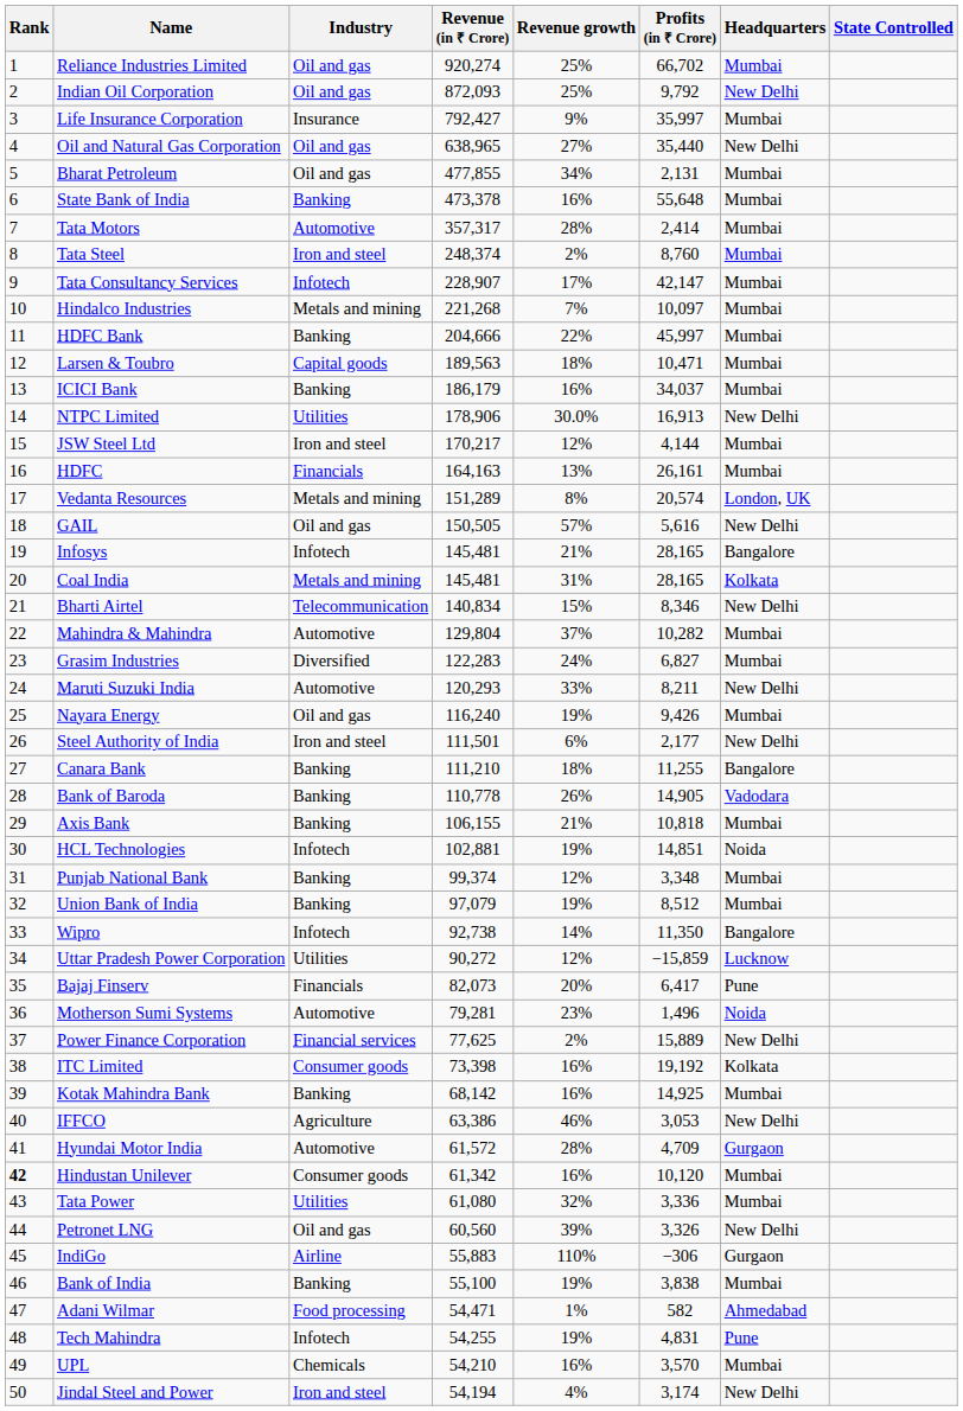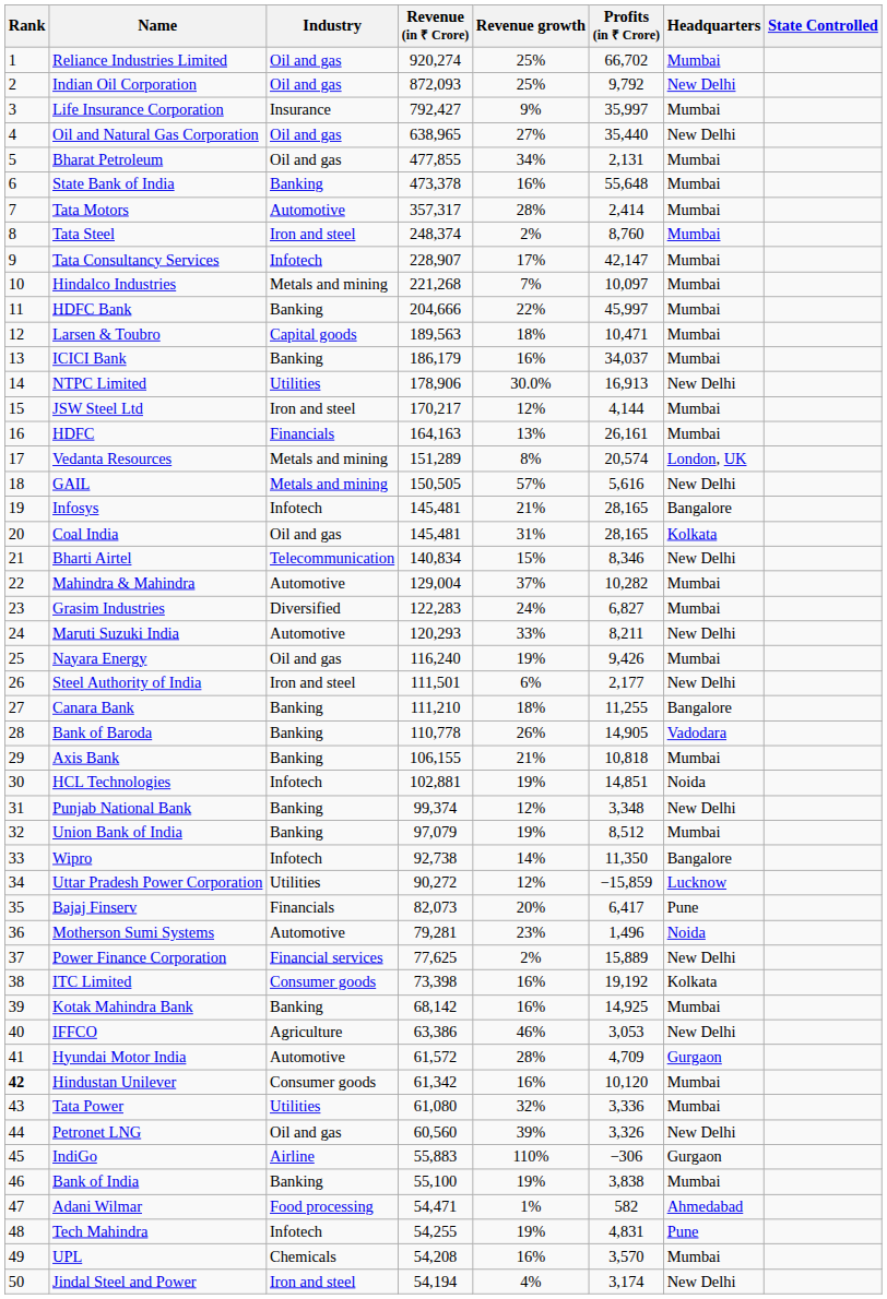 <table class="wikitable sortable">
 <tr>
 <th>Rank</th>
 <th>Name</th>
 <th>Industry</th>
 <th>Revenue<br><small>(in  <strong>₹ Crore</strong>)</small></th>
 <th>Revenue growth</th>
 <th>Profits<br><small>(in  <strong>₹ Crore</strong>)</small></th>
 <th>Headquarters</th>
 <th><a href='#'>State Controlled</a></th>
 </tr>
 <tr>
 <td>1</td>
 <td><a href='#'>Reliance Industries Limited</a></td>
 <td><a href='#'>Oil and gas</a></td>
 <td style="text-align:center;">920,274</td>
 <td style="text-align:center;">  25%</td>
 <td style="text-align:center;">66,702</td>
 <td><a href='#'>Mumbai</a></td>
 <td></td>
 </tr>
 <tr>
 <td>2</td>
 <td><a href='#'>Indian Oil Corporation</a></td>
 <td><a href='#'>Oil and gas</a></td>
 <td style="text-align:center;">872,093</td>
 <td style="text-align:center;">  25%</td>
 <td style="text-align:center;">9,792</td>
 <td><a href='#'>New Delhi</a></td>
 <td></td>
 </tr>
 <tr>
 <td>3</td>
 <td><a href='#'>Life Insurance Corporation</a></td>
 <td>Insurance</td>
 <td style="text-align:center;">792,427</td>
 <td style="text-align:center;">  9%</td>
 <td style="text-align:center;">35,997</td>
 <td>Mumbai</td>
 <td></td>
 </tr>
 <tr>
 <td>4</td>
 <td><a href='#'>Oil and Natural Gas Corporation</a></td>
 <td><a href='#'>Oil and gas</a></td>
 <td style="text-align:center;">638,965</td>
 <td style="text-align:center;">  27%</td>
 <td style="text-align:center;">35,440</td>
 <td>New Delhi</td>
 <td></td>
 </tr>
 <tr>
 <td>5</td>
 <td><a href='#'>Bharat Petroleum</a></td>
 <td>Oil and gas</td>
 <td style="text-align:center;">477,855</td>
 <td style="text-align:center;">  34%</td>
 <td style="text-align:center;">2,131</td>
 <td>Mumbai</td>
 <td></td>
 </tr>
 <tr>
 <td>6</td>
 <td><a href='#'>State Bank of India</a></td>
 <td><a href='#'>Banking</a></td>
 <td style="text-align:center;">473,378</td>
 <td style="text-align:center;">  16%</td>
 <td style="text-align:center;">55,648</td>
 <td>Mumbai</td>
 <td></td>
 </tr>
 <tr>
 <td>7</td>
 <td><a href='#'>Tata Motors</a></td>
 <td><a href='#'>Automotive</a></td>
 <td style="text-align:center;">357,317</td>
 <td style="text-align:center;">  28%</td>
 <td style="text-align:center;">2,414</td>
 <td>Mumbai</td>
 <td></td>
 </tr>
 <tr>
 <td>8</td>
 <td><a href='#'>Tata Steel</a></td>
 <td><a href='#'>Iron and steel</a></td>
 <td style="text-align:center;">248,374</td>
 <td style="text-align:center;">  2%</td>
 <td style="text-align:center;">8,760</td>
 <td><a href='#'>Mumbai</a></td>
 <td></td>
 </tr>
 <tr>
 <td>9</td>
 <td><a href='#'>Tata Consultancy Services</a></td>
 <td><a href='#'>Infotech</a></td>
 <td style="text-align:center;">228,907</td>
 <td style="text-align:center;">  17%</td>
 <td style="text-align:center;">42,147</td>
 <td>Mumbai</td>
 <td></td>
 </tr>
 <tr>
 <td>10</td>
 <td><a href='#'>Hindalco Industries</a></td>
 <td>Metals and mining</td>
 <td style="text-align:center;">221,268</td>
 <td style="text-align:center;">  7%</td>
 <td style="text-align:center;">10,097</td>
 <td>Mumbai</td>
 <td></td>
 </tr>
 <tr>
 <td>11</td>
 <td><a href='#'>HDFC Bank</a></td>
 <td>Banking</td>
 <td style="text-align:center;">204,666</td>
 <td style="text-align:center;">  22%</td>
 <td style="text-align:center;">45,997</td>
 <td>Mumbai</td>
 <td></td>
 </tr>
 <tr>
 <td>12</td>
 <td><a href='#'>Larsen & Toubro</a></td>
 <td><a href='#'>Capital goods</a></td>
 <td style="text-align:center;">189,563</td>
 <td style="text-align:center;">  18%</td>
 <td style="text-align:center;">10,471</td>
 <td>Mumbai</td>
 <td></td>
 </tr>
 <tr>
 <td>13</td>
 <td><a href='#'>ICICI Bank</a></td>
 <td>Banking</td>
 <td style="text-align:center;">186,179</td>
 <td style="text-align:center;">  16%</td>
 <td style="text-align:center;">34,037</td>
 <td>Mumbai</td>
 <td></td>
 </tr>
 <tr>
 <td>14</td>
 <td><a href='#'>NTPC Limited</a></td>
 <td><a href='#'>Utilities</a></td>
 <td style="text-align:center;">178,906</td>
 <td style="text-align:center;">  30.0%</td>
 <td style="text-align:center;">16,913</td>
 <td>New Delhi</td>
 <td></td>
 </tr>
 <tr>
 <td>15</td>
 <td><a href='#'>JSW Steel Ltd</a></td>
 <td>Iron and steel</td>
 <td style="text-align:center;">170,217</td>
 <td style="text-align:center;">  12%</td>
 <td style="text-align:center;">4,144</td>
 <td>Mumbai</td>
 <td></td>
 </tr>
 <tr>
 <td>16</td>
 <td><a href='#'>HDFC</a></td>
 <td><a href='#'>Financials</a></td>
 <td style="text-align:center;">164,163</td>
 <td style="text-align:center;">  13%</td>
 <td style="text-align:center;">26,161</td>
 <td>Mumbai</td>
 <td></td>
 </tr>
 <tr>
 <td>17</td>
 <td><a href='#'>Vedanta Resources</a></td>
 <td>Metals and mining</td>
 <td style="text-align:center;">151,289</td>
 <td style="text-align:center;">  8%</td>
 <td style="text-align:center;">20,574</td>
 <td><a href='#'>London</a>, <a href='#'>UK</a></td>
 <td></td>
 </tr>
 <tr>
 <td>18</td>
 <td><a href='#'>GAIL</a></td>
-<td>Oil and gas</td>
+<td><a href='#'>Metals and mining</a></td>
 <td style="text-align:center;">150,505</td>
 <td style="text-align:center;">  57%</td>
 <td style="text-align:center;">5,616</td>
 <td>New Delhi</td>
 <td></td>
 </tr>
 <tr>
 <td>19</td>
 <td><a href='#'>Infosys</a></td>
 <td>Infotech</td>
 <td style="text-align:center;">145,481</td>
 <td style="text-align:center;">  21%</td>
 <td style="text-align:center;">28,165</td>
 <td>Bangalore</td>
 <td></td>
 </tr>
 <tr>
 <td>20</td>
 <td><a href='#'>Coal India</a></td>
-<td><a href='#'>Metals and mining</a></td>
+<td>Oil and gas</td>
 <td style="text-align:center;">145,481</td>
 <td style="text-align:center;">  31%</td>
 <td style="text-align:center;">28,165</td>
 <td><a href='#'>Kolkata</a></td>
 <td></td>
 </tr>
 <tr>
 <td>21</td>
 <td><a href='#'>Bharti Airtel</a></td>
 <td><a href='#'>Telecommunication</a></td>
 <td style="text-align:center;">140,834</td>
 <td style="text-align:center;">  15%</td>
 <td style="text-align:center;">8,346</td>
 <td>New Delhi</td>
 <td></td>
 </tr>
 <tr>
 <td>22</td>
 <td><a href='#'>Mahindra & Mahindra</a></td>
 <td>Automotive</td>
-<td style="text-align:center;">129,804</td>
+<td style="text-align:center;">129,004</td>
 <td style="text-align:center;">  37%</td>
 <td style="text-align:center;">10,282</td>
 <td>Mumbai</td>
 <td></td>
 </tr>
 <tr>
 <td>23</td>
 <td><a href='#'>Grasim Industries</a></td>
 <td>Diversified</td>
 <td style="text-align:center;">122,283</td>
 <td style="text-align:center;">  24%</td>
 <td style="text-align:center;">6,827</td>
 <td>Mumbai</td>
 <td></td>
 </tr>
 <tr>
 <td>24</td>
 <td><a href='#'>Maruti Suzuki India</a></td>
 <td>Automotive</td>
 <td style="text-align:center;">120,293</td>
 <td style="text-align:center;">  33%</td>
 <td style="text-align:center;">8,211</td>
 <td>New Delhi</td>
 <td></td>
 </tr>
 <tr>
 <td>25</td>
 <td><a href='#'>Nayara Energy</a></td>
 <td>Oil and gas</td>
 <td style="text-align:center;">116,240</td>
 <td style="text-align:center;">  19%</td>
 <td style="text-align:center;">9,426</td>
 <td>Mumbai</td>
 <td></td>
 </tr>
 <tr>
 <td>26</td>
 <td><a href='#'>Steel Authority of India</a></td>
 <td>Iron and steel</td>
 <td style="text-align:center;">111,501</td>
 <td style="text-align:center;">  6%</td>
 <td style="text-align:center;">2,177</td>
 <td>New Delhi</td>
 <td></td>
 </tr>
 <tr>
 <td>27</td>
 <td><a href='#'>Canara Bank</a></td>
 <td>Banking</td>
 <td style="text-align:center;">111,210</td>
 <td style="text-align:center;">  18%</td>
 <td style="text-align:center;">11,255</td>
 <td>Bangalore</td>
 <td></td>
 </tr>
 <tr>
 <td>28</td>
 <td><a href='#'>Bank of Baroda</a></td>
 <td>Banking</td>
 <td style="text-align:center;">110,778</td>
 <td style="text-align:center;">  26%</td>
 <td style="text-align:center;">14,905</td>
 <td><a href='#'>Vadodara</a></td>
 <td></td>
 </tr>
 <tr>
 <td>29</td>
 <td><a href='#'>Axis Bank</a></td>
 <td>Banking</td>
 <td style="text-align:center;">106,155</td>
 <td style="text-align:center;">  21%</td>
 <td style="text-align:center;">10,818</td>
 <td>Mumbai</td>
 <td></td>
 </tr>
 <tr>
 <td>30</td>
 <td><a href='#'>HCL Technologies</a></td>
 <td>Infotech</td>
 <td style="text-align:center;">102,881</td>
 <td style="text-align:center;">  19%</td>
 <td style="text-align:center;">14,851</td>
 <td>Noida</td>
 <td></td>
 </tr>
 <tr>
 <td>31</td>
 <td><a href='#'>Punjab National Bank</a></td>
 <td>Banking</td>
 <td style="text-align:center;">99,374</td>
 <td style="text-align:center;">  12%</td>
 <td style="text-align:center;">3,348</td>
-<td>Mumbai</td>
+<td>New Delhi</td>
 <td></td>
 </tr>
 <tr>
 <td>32</td>
 <td><a href='#'>Union Bank of India</a></td>
 <td>Banking</td>
 <td style="text-align:center;">97,079</td>
 <td style="text-align:center;">  19%</td>
 <td style="text-align:center;">8,512</td>
 <td>Mumbai</td>
 <td></td>
 </tr>
 <tr>
 <td>33</td>
 <td><a href='#'>Wipro</a></td>
 <td>Infotech</td>
 <td style="text-align:center;">92,738</td>
 <td style="text-align:center;">  14%</td>
 <td style="text-align:center;">11,350</td>
 <td>Bangalore</td>
 <td></td>
 </tr>
 <tr>
 <td>34</td>
 <td><a href='#'>Uttar Pradesh Power Corporation</a></td>
 <td>Utilities</td>
 <td style="text-align:center;">90,272</td>
 <td style="text-align:center;">  12%</td>
 <td style="text-align:center;">−15,859</td>
 <td><a href='#'>Lucknow</a></td>
 <td></td>
 </tr>
 <tr>
 <td>35</td>
 <td><a href='#'>Bajaj Finserv</a></td>
 <td>Financials</td>
 <td style="text-align:center;">82,073</td>
 <td style="text-align:center;">  20%</td>
 <td style="text-align:center;">6,417</td>
 <td>Pune</td>
 <td></td>
 </tr>
 <tr>
 <td>36</td>
 <td><a href='#'>Motherson Sumi Systems</a></td>
 <td>Automotive</td>
 <td style="text-align:center;">79,281</td>
 <td style="text-align:center;">  23%</td>
 <td style="text-align:center;">1,496</td>
 <td><a href='#'>Noida</a></td>
 <td></td>
 </tr>
 <tr>
 <td>37</td>
 <td><a href='#'>Power Finance Corporation</a></td>
 <td><a href='#'>Financial services</a></td>
 <td style="text-align:center;">77,625</td>
 <td style="text-align:center;">  2%</td>
 <td style="text-align:center;">15,889</td>
 <td>New Delhi</td>
 <td></td>
 </tr>
 <tr>
 <td>38</td>
 <td><a href='#'>ITC Limited</a></td>
 <td><a href='#'>Consumer goods</a></td>
 <td style="text-align:center;">73,398</td>
 <td style="text-align:center;">  16%</td>
 <td style="text-align:center;">19,192</td>
 <td>Kolkata</td>
 <td></td>
 </tr>
 <tr>
 <td>39</td>
 <td><a href='#'>Kotak Mahindra Bank</a></td>
 <td>Banking</td>
 <td style="text-align:center;">68,142</td>
 <td style="text-align:center;">  16%</td>
 <td style="text-align:center;">14,925</td>
 <td>Mumbai</td>
 <td></td>
 </tr>
 <tr>
 <td>40</td>
 <td><a href='#'>IFFCO</a></td>
 <td>Agriculture</td>
 <td style="text-align:center;">63,386</td>
 <td style="text-align:center;">  46%</td>
 <td style="text-align:center;">3,053</td>
 <td>New Delhi</td>
 <td></td>
 </tr>
 <tr>
 <td>41</td>
 <td><a href='#'>Hyundai Motor India</a></td>
 <td>Automotive</td>
 <td style="text-align:center;">61,572</td>
 <td style="text-align:center;">  28%</td>
 <td style="text-align:center;">4,709</td>
 <td><a href='#'>Gurgaon</a></td>
 <td></td>
 </tr>
 <tr>
 <td><strong>42</strong></td>
 <td><a href='#'>Hindustan Unilever</a></td>
 <td>Consumer goods</td>
 <td style="text-align:center;">61,342</td>
 <td style="text-align:center;">  16%</td>
 <td style="text-align:center;">10,120</td>
 <td>Mumbai</td>
 <td></td>
 </tr>
 <tr>
 <td>43</td>
 <td><a href='#'>Tata Power</a></td>
 <td><a href='#'>Utilities</a></td>
 <td style="text-align:center;">61,080</td>
 <td style="text-align:center;">  32%</td>
 <td style="text-align:center;">3,336</td>
 <td>Mumbai</td>
 <td></td>
 </tr>
 <tr>
 <td>44</td>
 <td><a href='#'>Petronet LNG</a></td>
 <td>Oil and gas</td>
 <td style="text-align:center;">60,560</td>
 <td style="text-align:center;">  39%</td>
 <td style="text-align:center;">3,326</td>
 <td>New Delhi</td>
 <td></td>
 </tr>
 <tr>
 <td>45</td>
 <td><a href='#'>IndiGo</a></td>
 <td><a href='#'>Airline</a></td>
 <td style="text-align:center;">55,883</td>
 <td style="text-align:center;">  110%</td>
 <td style="text-align:center;">−306</td>
 <td>Gurgaon</td>
 <td></td>
 </tr>
 <tr>
 <td>46</td>
 <td><a href='#'>Bank of India</a></td>
 <td>Banking</td>
 <td style="text-align:center;">55,100</td>
 <td style="text-align:center;">  19%</td>
 <td style="text-align:center;">3,838</td>
 <td>Mumbai</td>
 <td></td>
 </tr>
 <tr>
 <td>47</td>
 <td><a href='#'>Adani Wilmar</a></td>
 <td><a href='#'>Food processing</a></td>
 <td style="text-align:center;">54,471</td>
 <td style="text-align:center;">  1%</td>
 <td style="text-align:center;">582</td>
 <td><a href='#'>Ahmedabad</a></td>
 <td></td>
 </tr>
 <tr>
 <td>48</td>
 <td><a href='#'>Tech Mahindra</a></td>
 <td>Infotech</td>
 <td style="text-align:center;">54,255</td>
 <td style="text-align:center;">  19%</td>
 <td style="text-align:center;">4,831</td>
 <td><a href='#'>Pune</a></td>
 <td></td>
 </tr>
 <tr>
 <td>49</td>
 <td><a href='#'>UPL</a></td>
 <td>Chemicals</td>
-<td style="text-align:center;">54,210</td>
+<td style="text-align:center;">54,208</td>
 <td style="text-align:center;">  16%</td>
 <td style="text-align:center;">3,570</td>
 <td>Mumbai</td>
 <td></td>
 </tr>
 <tr>
 <td>50</td>
 <td><a href='#'>Jindal Steel and Power</a></td>
 <td><a href='#'>Iron and steel</a></td>
 <td style="text-align:center;">54,194</td>
 <td style="text-align:center;">  4%</td>
 <td style="text-align:center;">3,174</td>
 <td>New Delhi</td>
 <td></td>
 </tr>
 </table>
